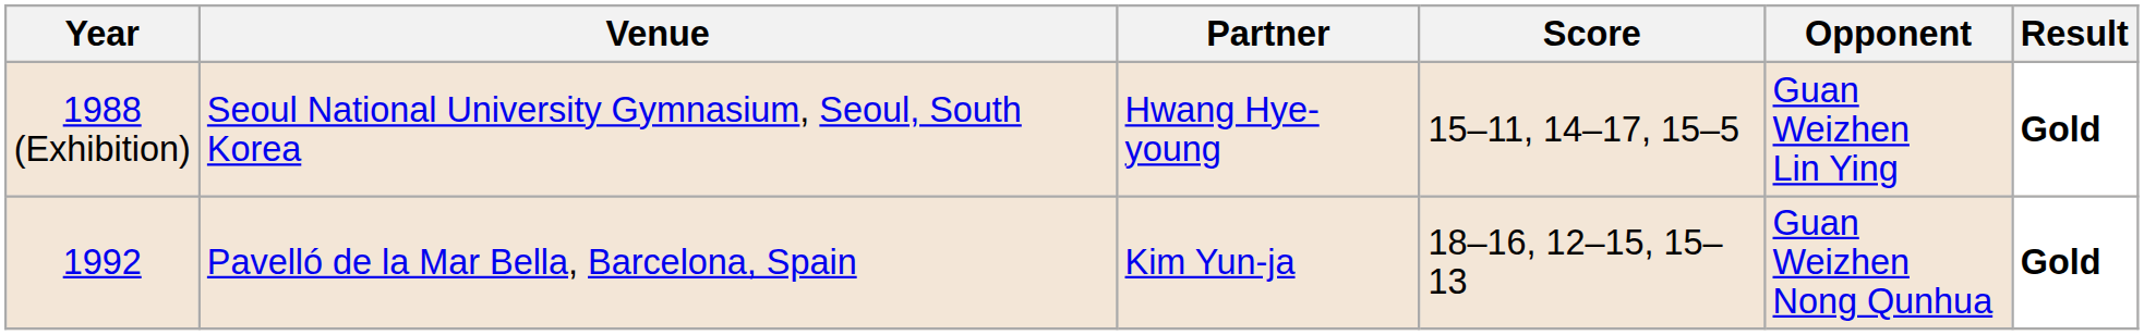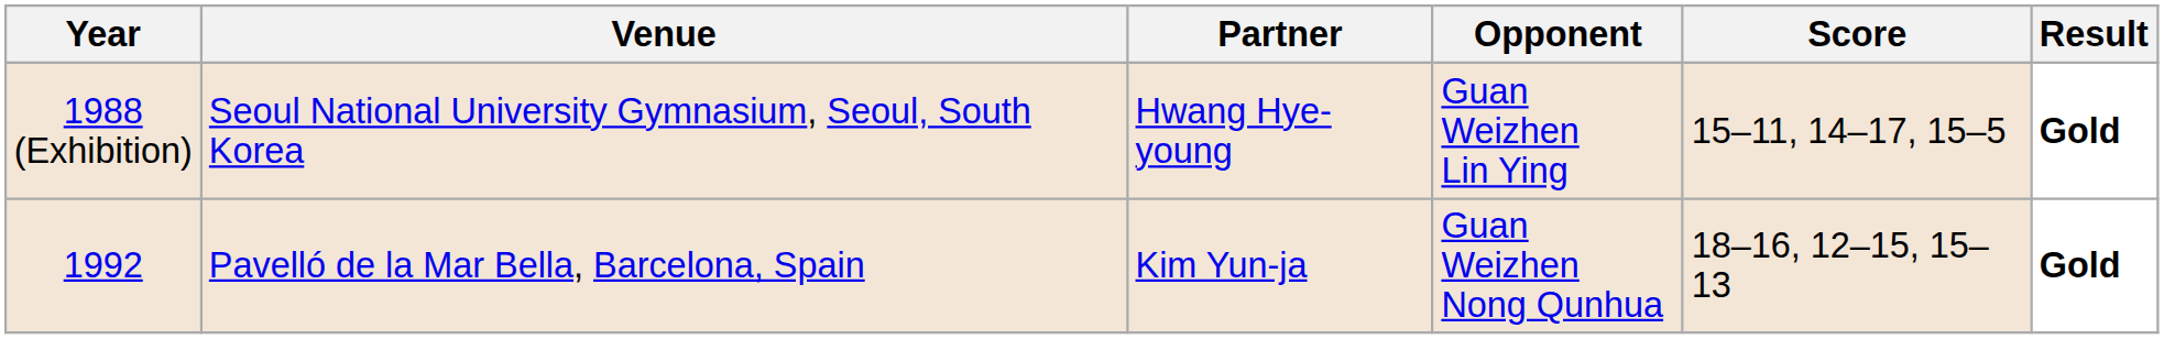 <table class="sortable wikitable" style="font-size: 90%;">
 <tr>
 <th>Year</th>
 <th>Venue</th>
 <th>Partner</th>
+<th>Opponent</th>
 <th>Score</th>
-<th>Opponent</th>
 <th>Result</th>
 </tr>
 <tr style="background:#F3E6D7">
 <td align="center"><a href='#'>1988</a><br>(Exhibition)</td>
 <td align="left"><a href='#'>Seoul National University Gymnasium</a>, <a href='#'>Seoul, South Korea</a></td>
 <td align="left"> <a href='#'>Hwang Hye-young</a></td>
+<td align="left"> <a href='#'>Guan Weizhen</a> <br>  <a href='#'>Lin Ying</a></td>
 <td align="left">15–11, 14–17, 15–5</td>
-<td align="left"> <a href='#'>Guan Weizhen</a> <br>  <a href='#'>Lin Ying</a></td>
 <td style="text-align:left; background:white"> <strong>Gold</strong></td>
 </tr>
 <tr style="background:#F3E6D7">
 <td align="center"><a href='#'>1992</a></td>
 <td align="left"><a href='#'>Pavelló de la Mar Bella</a>, <a href='#'>Barcelona, Spain</a></td>
 <td align="left"> <a href='#'>Kim Yun-ja</a></td>
+<td align="left"> <a href='#'>Guan Weizhen</a> <br>  <a href='#'>Nong Qunhua</a></td>
 <td align="left">18–16, 12–15, 15–13</td>
-<td align="left"> <a href='#'>Guan Weizhen</a> <br>  <a href='#'>Nong Qunhua</a></td>
 <td style="text-align:left; background:white"> <strong>Gold</strong></td>
 </tr>
 </table>
